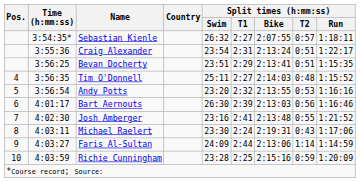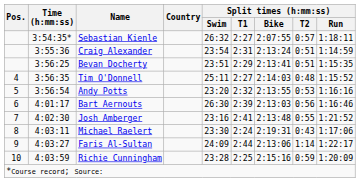 <table class="wikitable" style="text-align:center">
 <tr>
 <th rowspan="2">Pos.</th>
 <th rowspan="2">Time<br>(h:mm:ss)</th>
 <th rowspan="2">Name</th>
 <th rowspan="2">Country</th>
 <th colspan="5">Split times (h:mm:ss)</th>
 </tr>
 <tr>
 <th>Swim</th>
 <th>T1</th>
 <th>Bike</th>
 <th>T2</th>
 <th>Run</th>
 </tr>
 <tr>
 <td></td>
 <td>3:54:35*</td>
 <td align='left'><a href='#'>Sebastian Kienle</a></td>
 <td align='left'></td>
 <td>26:32</td>
 <td>2:27</td>
 <td>2:07:55</td>
 <td>0:57</td>
 <td>1:18:11</td>
 </tr>
 <tr>
 <td></td>
 <td>3:55:36</td>
 <td align='left'><a href='#'>Craig Alexander</a></td>
 <td align='left'></td>
 <td>23:54</td>
 <td>2:31</td>
 <td>2:13:24</td>
 <td>0:51</td>
-<td>1:22:17</td>
+<td>1:14:59</td>
 </tr>
 <tr>
 <td></td>
 <td>3:56:25</td>
 <td align='left'><a href='#'>Bevan Docherty</a></td>
 <td align='left'></td>
 <td>23:51</td>
 <td>2:29</td>
 <td>2:13:41</td>
 <td>0:51</td>
 <td>1:15:35</td>
 </tr>
 <tr>
 <td>4</td>
 <td>3:56:35</td>
 <td align='left'><a href='#'>Tim O'Donnell</a></td>
 <td align='left'></td>
 <td>25:11</td>
 <td>2:27</td>
 <td>2:14:03</td>
 <td>0:48</td>
 <td>1:15:52</td>
 </tr>
 <tr>
 <td>5</td>
 <td>3:56:54</td>
 <td align='left'><a href='#'>Andy Potts</a></td>
 <td align='left'></td>
 <td>23:20</td>
 <td>2:32</td>
 <td>2:13:55</td>
 <td>0:53</td>
 <td>1:16:16</td>
 </tr>
 <tr>
 <td>6</td>
 <td>4:01:17</td>
 <td align='left'><a href='#'>Bart Aernouts</a></td>
 <td align='left'></td>
 <td>26:30</td>
 <td>2:39</td>
 <td>2:13:03</td>
 <td>0:56</td>
 <td>1:16:46</td>
 </tr>
 <tr>
 <td>7</td>
 <td>4:02:30</td>
 <td align='left'><a href='#'>Josh Amberger</a></td>
 <td align='left'></td>
 <td>23:16</td>
 <td>2:41</td>
 <td>2:13:48</td>
 <td>0:55</td>
 <td>1:21:52</td>
 </tr>
 <tr>
 <td>8</td>
 <td>4:03:11</td>
 <td align='left'><a href='#'>Michael Raelert</a></td>
 <td align='left'></td>
 <td>23:30</td>
 <td>2:24</td>
 <td>2:19:31</td>
 <td>0:43</td>
 <td>1:17:06</td>
 </tr>
 <tr>
 <td>9</td>
 <td>4:03:27</td>
 <td align='left'><a href='#'>Faris Al-Sultan</a></td>
 <td align='left'></td>
 <td>24:09</td>
 <td>2:44</td>
 <td>2:13:06</td>
 <td>1:14</td>
-<td>1:14:59</td>
+<td>1:22:17</td>
 </tr>
 <tr>
 <td>10</td>
 <td>4:03:59</td>
 <td align='left'><a href='#'>Richie Cunningham</a></td>
 <td align='left'></td>
 <td>23:28</td>
 <td>2:25</td>
 <td>2:15:16</td>
 <td>0:59</td>
 <td>1:20:09</td>
 </tr>
 <tr>
 <td colspan="9" align="left">*<small>Course record</small>; <small>Source:</small></td>
 </tr>
 </table>
